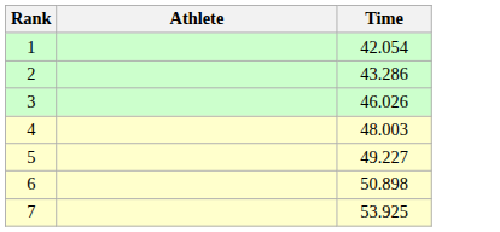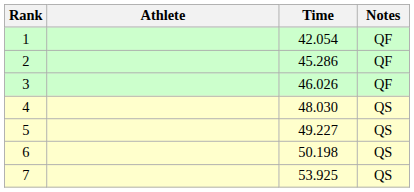 <table class=wikitable style="text-align:center">
 <tr>
 <th width=40>Rank</th>
 <th width=250>Athlete</th>
 <th width=80>Time</th>
+<th width=50>Notes</th>
 </tr>
 <tr bgcolor="ccffcc">
 <td>1</td>
 <td align=left></td>
 <td>42.054</td>
+<td>QF</td>
 </tr>
 <tr bgcolor="ccffcc">
 <td>2</td>
 <td align=left></td>
-<td>43.286</td>
+<td>45.286</td>
+<td>QF</td>
 </tr>
 <tr bgcolor="ccffcc">
 <td>3</td>
 <td align=left></td>
 <td>46.026</td>
+<td>QF</td>
 </tr>
 <tr bgcolor="#ffffcc">
 <td>4</td>
 <td align=left></td>
-<td>48.003</td>
+<td>48.030</td>
+<td>QS</td>
 </tr>
 <tr bgcolor="#ffffcc">
 <td>5</td>
 <td align=left></td>
 <td>49.227</td>
+<td>QS</td>
 </tr>
 <tr bgcolor="#ffffcc">
 <td>6</td>
 <td align=left></td>
-<td>50.898</td>
+<td>50.198</td>
+<td>QS</td>
 </tr>
 <tr bgcolor="#ffffcc">
 <td>7</td>
 <td align=left></td>
 <td>53.925</td>
+<td>QS</td>
 </tr>
 </table>
